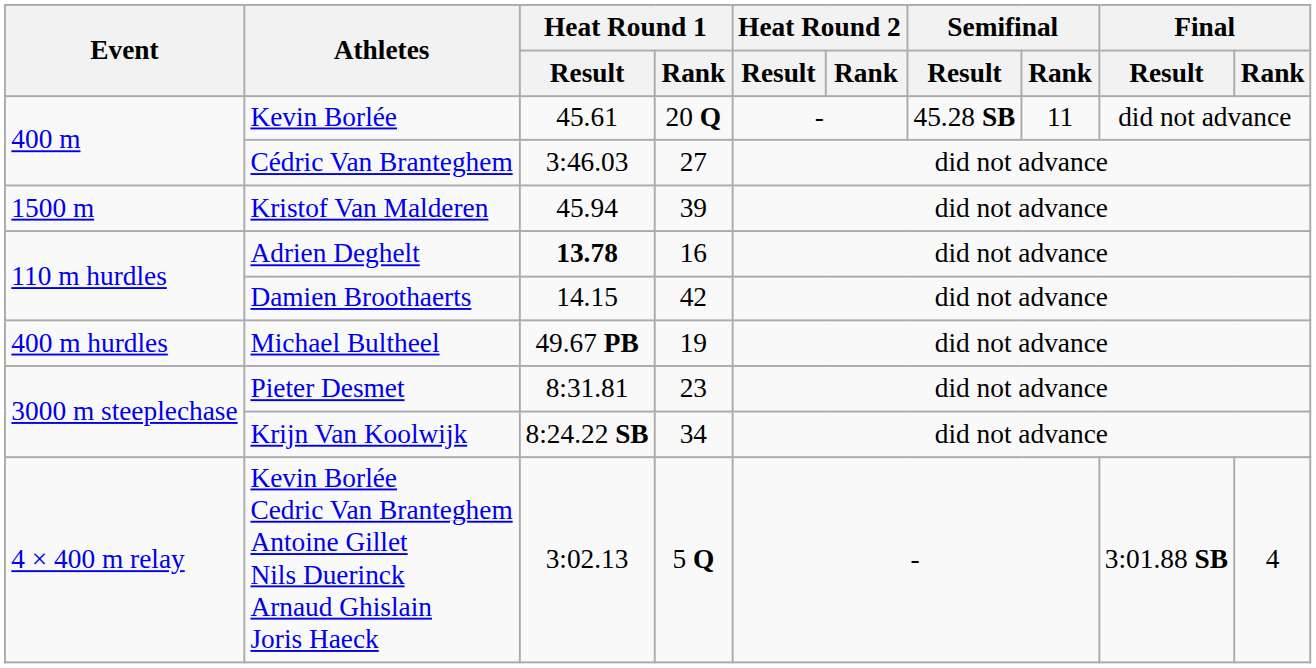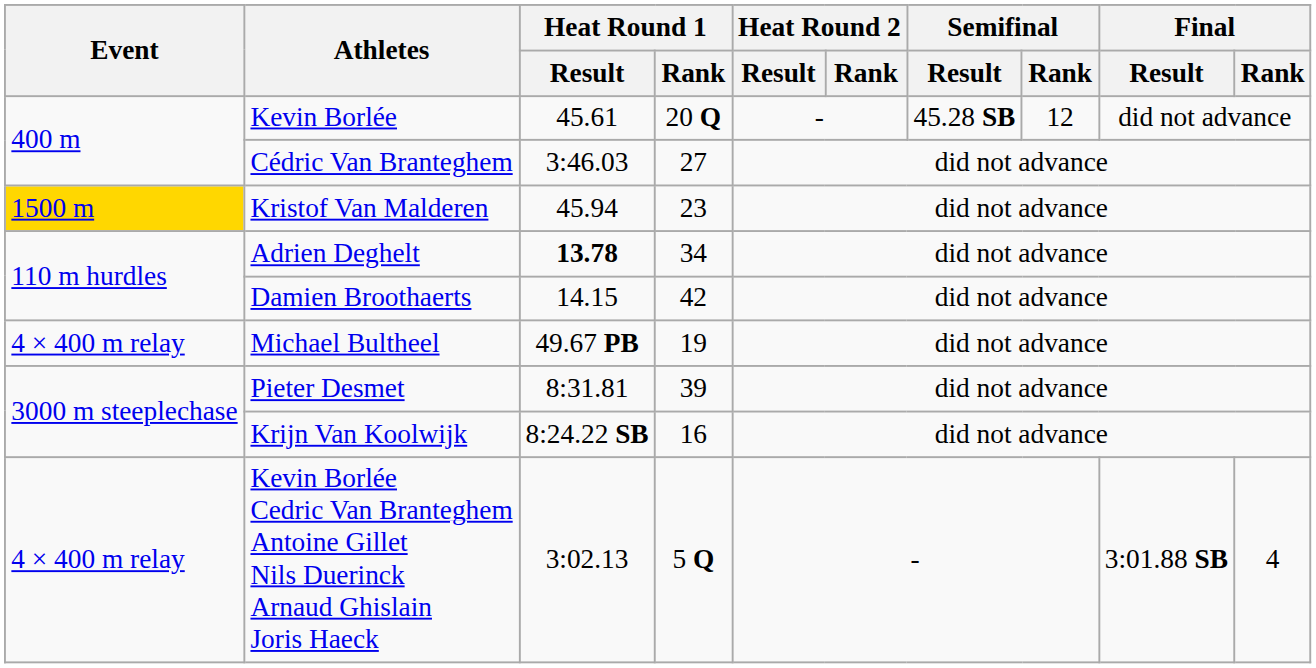 <table class="wikitable" border="1" style="font-size:90%">
 <tr>
 <th rowspan="2">Event</th>
 <th rowspan="2">Athletes</th>
 <th colspan="2">Heat Round 1</th>
 <th colspan="2">Heat Round 2</th>
 <th colspan="2">Semifinal</th>
 <th colspan="2">Final</th>
 </tr>
 <tr>
 <th>Result</th>
 <th>Rank</th>
 <th>Result</th>
 <th>Rank</th>
 <th>Result</th>
 <th>Rank</th>
 <th>Result</th>
 <th>Rank</th>
 </tr>
 <tr>
 <td rowspan=2><a href='#'>400 m</a></td>
 <td><a href='#'>Kevin Borlée</a></td>
 <td align=center>45.61</td>
 <td align=center>20 <strong>Q</strong></td>
 <td align=center colspan=2>-</td>
 <td align=center>45.28 <strong>SB</strong></td>
-<td align=center>11</td>
+<td align=center>12</td>
 <td align=center colspan=2>did not advance</td>
 </tr>
 <tr>
 <td><a href='#'>Cédric Van Branteghem</a></td>
 <td align=center>3:46.03</td>
 <td align=center>27</td>
 <td align=center colspan=6>did not advance</td>
 </tr>
 <tr>
-<td><a href='#'>1500 m</a></td>
+<td style="background: gold;"><a href='#'>1500 m</a></td>
 <td><a href='#'>Kristof Van Malderen</a></td>
 <td align=center>45.94</td>
-<td align=center>39</td>
+<td align=center>23</td>
 <td align=center colspan="6">did not advance</td>
 </tr>
 <tr>
 <td rowspan=2><a href='#'>110 m hurdles</a></td>
 <td><a href='#'>Adrien Deghelt</a></td>
 <td align=center><strong>13.78</strong></td>
-<td align=center>16</td>
+<td align=center>34</td>
 <td align=center colspan=6>did not advance</td>
 </tr>
 <tr>
 <td><a href='#'>Damien Broothaerts</a></td>
 <td align=center>14.15</td>
 <td align=center>42</td>
 <td align=center colspan=6>did not advance</td>
 </tr>
 <tr>
-<td><a href='#'>400 m hurdles</a></td>
+<td><a href='#'>4 × 400 m relay</a></td>
 <td><a href='#'>Michael Bultheel</a></td>
 <td align=center>49.67 <strong>PB</strong></td>
 <td align=center>19</td>
 <td align=center colspan="6">did not advance</td>
 </tr>
 <tr>
 <td rowspan=2><a href='#'>3000 m steeplechase</a></td>
 <td><a href='#'>Pieter Desmet</a></td>
 <td align=center>8:31.81</td>
-<td align=center>23</td>
+<td align=center>39</td>
 <td align=center colspan="6">did not advance</td>
 </tr>
 <tr>
 <td><a href='#'>Krijn Van Koolwijk</a></td>
 <td align=center>8:24.22 <strong>SB</strong></td>
-<td align=center>34</td>
+<td align=center>16</td>
 <td align=center colspan="6">did not advance</td>
 </tr>
 <tr>
 <td><a href='#'>4 × 400 m relay</a></td>
 <td><a href='#'>Kevin Borlée</a><br><a href='#'>Cedric Van Branteghem</a><br><a href='#'>Antoine Gillet</a><br><a href='#'>Nils Duerinck</a><br><a href='#'>Arnaud Ghislain</a><br><a href='#'>Joris Haeck</a></td>
 <td align=center>3:02.13</td>
 <td align=center>5 <strong>Q</strong></td>
 <td align=center colspan="4">-</td>
 <td align=center>3:01.88 <strong>SB</strong></td>
 <td align=center>4</td>
 </tr>
 </table>
